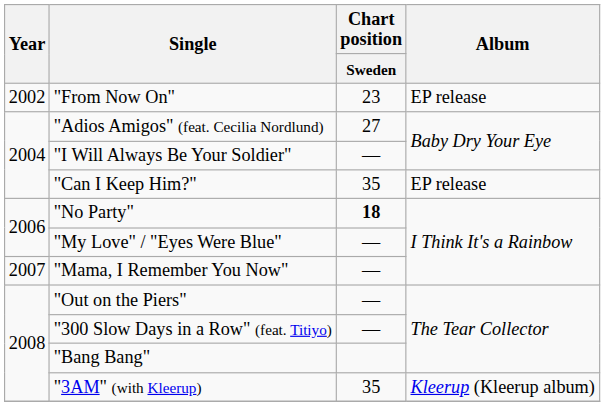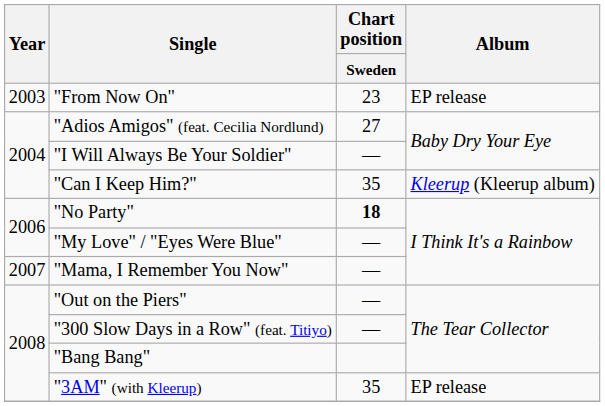 <table class="wikitable">
 <tr>
 <th rowspan="2">Year</th>
 <th rowspan="2">Single</th>
 <th colspan="1">Chart position</th>
 <th rowspan="2">Album</th>
 </tr>
 <tr>
 <th width="45"><small>Sweden</small></th>
 </tr>
 <tr>
-<td>2002</td>
+<td>2003</td>
 <td>"From Now On"</td>
 <td align="center">23</td>
 <td>EP release</td>
 </tr>
 <tr>
 <td rowspan="3">2004</td>
 <td>"Adios Amigos" <small>(feat. Cecilia Nordlund)</small></td>
 <td align="center">27</td>
 <td rowspan="2"><em>Baby Dry Your Eye</em></td>
 </tr>
 <tr>
 <td>"I Will Always Be Your Soldier"</td>
 <td align="center">—</td>
 </tr>
 <tr>
 <td>"Can I Keep Him?"</td>
 <td align="center">35</td>
-<td>EP release</td>
+<td><em><a href='#'>Kleerup</a></em> (Kleerup album)</td>
 </tr>
 <tr>
 <td rowspan="2">2006</td>
 <td>"No Party"</td>
 <td align="center"><strong>18</strong></td>
 <td rowspan="3"><em>I Think It's a Rainbow</em></td>
 </tr>
 <tr>
 <td>"My Love" / "Eyes Were Blue"</td>
 <td align="center">—</td>
 </tr>
 <tr>
 <td>2007</td>
 <td>"Mama, I Remember You Now"</td>
 <td align="center">—</td>
 </tr>
 <tr>
 <td rowspan="4">2008</td>
 <td>"Out on the Piers"</td>
 <td align="center">—</td>
 <td rowspan="3"><em>The Tear Collector</em></td>
 </tr>
 <tr>
 <td>"300 Slow Days in a Row" <small>(feat. <a href='#'>Titiyo</a>)</small></td>
 <td align="center">—</td>
 </tr>
 <tr>
 <td>"Bang Bang"</td>
 <td align="center"></td>
 </tr>
 <tr>
 <td>"<a href='#'>3AM</a>" <small>(with <a href='#'>Kleerup</a>)</small></td>
 <td align="center">35</td>
-<td><em><a href='#'>Kleerup</a></em> (Kleerup album)</td>
+<td>EP release</td>
 </tr>
 <tr>
 </tr>
 </table>
